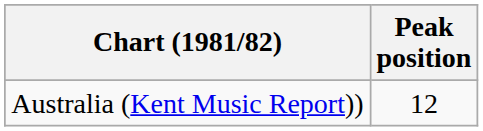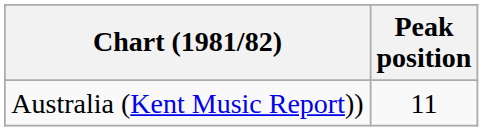 <table class="wikitable">
 <tr>
 <th>Chart (1981/82)</th>
 <th>Peak<br>position</th>
 </tr>
 <tr>
 <td>Australia (<a href='#'>Kent Music Report</a>))</td>
-<td align="center">12</td>
+<td align="center">11</td>
 </tr>
 </table>
